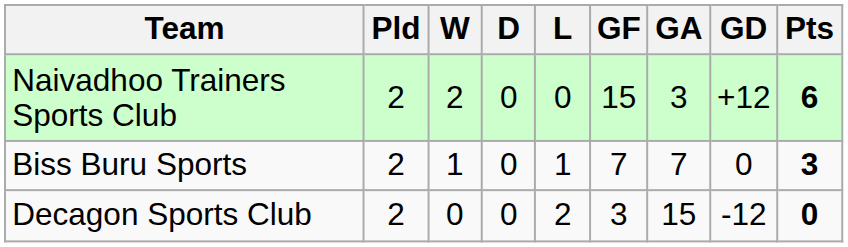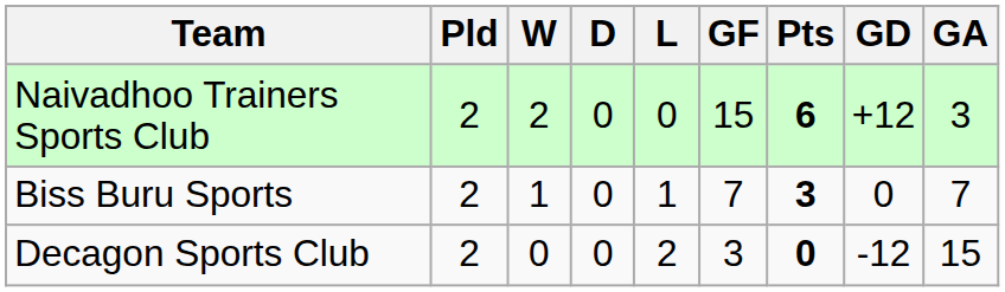 <table class="wikitable" style="text-align:center">
 <tr>
 <th width=175>Team</th>
 <th style="width:20px;" abbr="Played">Pld</th>
 <th style="width:20px;" abbr="Won">W</th>
 <th style="width:20px;" abbr="Drawn">D</th>
 <th style="width:20px;" abbr="Lost">L</th>
 <th style="width:20px;" abbr="Goals for">GF</th>
+<th style="width:20px;" abbr="Points">Pts</th>
+<th style="width:20px;" abbr="Goal difference">GD</th>
 <th style="width:20px;" abbr="Goals against">GA</th>
-<th style="width:20px;" abbr="Goal difference">GD</th>
-<th style="width:20px;" abbr="Points">Pts</th>
 </tr>
 <tr style="background:#cfc;">
 <td align=left>Naivadhoo Trainers Sports Club</td>
 <td>2</td>
 <td>2</td>
 <td>0</td>
 <td>0</td>
 <td>15</td>
+<td><strong>6</strong></td>
+<td>+12</td>
 <td>3</td>
-<td>+12</td>
-<td><strong>6</strong></td>
 </tr>
 <tr>
 <td align=left>Biss Buru Sports</td>
 <td>2</td>
 <td>1</td>
 <td>0</td>
 <td>1</td>
 <td>7</td>
+<td><strong>3</strong></td>
+<td>0</td>
 <td>7</td>
-<td>0</td>
-<td><strong>3</strong></td>
 </tr>
 <tr>
 <td align=left>Decagon Sports Club</td>
 <td>2</td>
 <td>0</td>
 <td>0</td>
 <td>2</td>
 <td>3</td>
+<td><strong>0</strong></td>
+<td>-12</td>
 <td>15</td>
-<td>-12</td>
-<td><strong>0</strong></td>
 </tr>
 </table>
